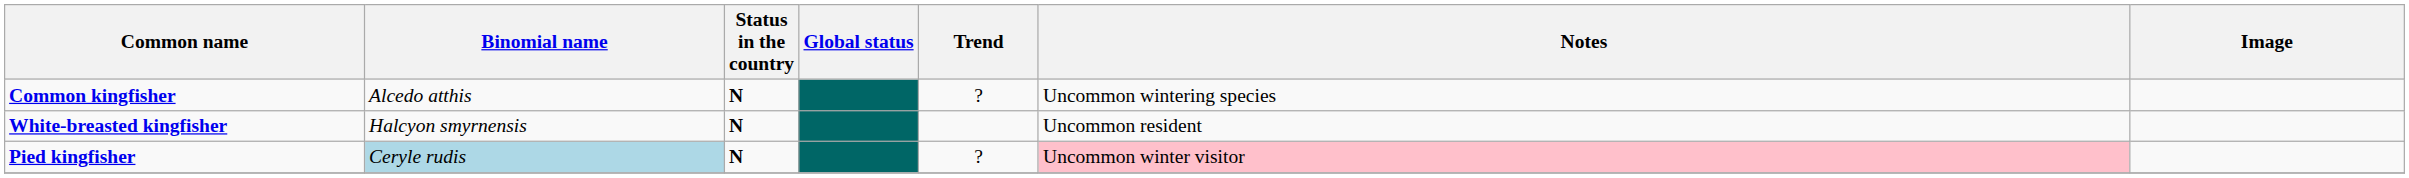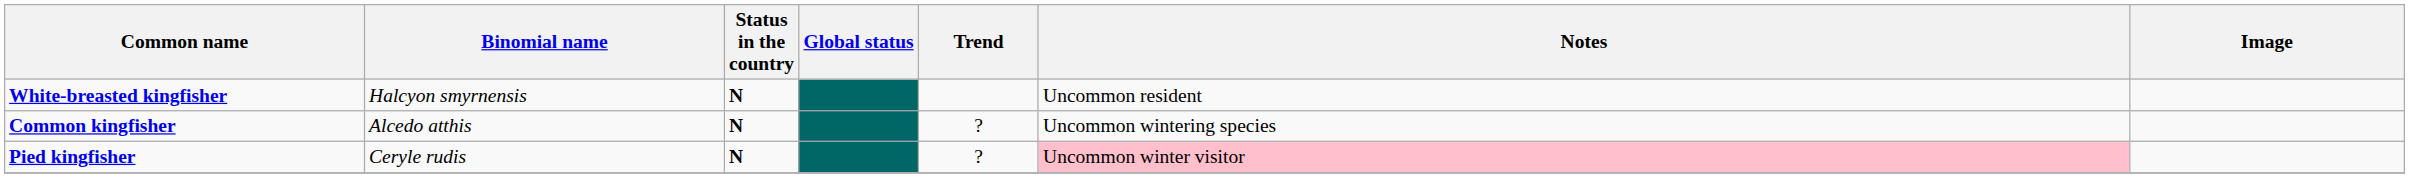 <table class="wikitable sortable">
 <tr>
 <th width="15%">Common name</th>
 <th width="15%"><a href='#'>Binomial name</a></th>
 <th data-sort-type="number" width="1%">Status in the country</th>
 <th width="5%"><a href='#'>Global status</a></th>
 <th width="5%">Trend</th>
 <th class="unsortable">Notes</th>
 <th class="unsortable">Image</th>
 </tr>
 <tr>
+<td><strong><a href='#'>White-breasted kingfisher</a></strong></td>
+<td><em>Halcyon smyrnensis</em></td>
+<td><strong>N</strong></td>
+<td align=center style="background: #006666"></td>
+<td align=center></td>
+<td>Uncommon resident</td>
+<td></td>
+</tr>
+<tr>
 <td><strong><a href='#'>Common kingfisher</a></strong></td>
 <td><em>Alcedo atthis</em></td>
 <td><strong>N</strong></td>
 <td align=center style="background: #006666"></td>
 <td align=center>?</td>
 <td>Uncommon wintering species</td>
 <td><br></td>
 </tr>
 <tr>
-<td><strong><a href='#'>White-breasted kingfisher</a></strong></td>
-<td><em>Halcyon smyrnensis</em></td>
-<td><strong>N</strong></td>
-<td align=center style="background: #006666"></td>
-<td align=center></td>
-<td>Uncommon resident</td>
-<td></td>
-</tr>
-<tr>
 <td><strong><a href='#'>Pied kingfisher</a></strong></td>
-<td style="background: lightblue;"><em>Ceryle rudis</em></td>
+<td><em>Ceryle rudis</em></td>
 <td><strong>N</strong></td>
 <td align=center style="background: #006666"></td>
 <td align=center>?</td>
 <td style="background: pink;">Uncommon winter visitor</td>
 <td></td>
 </tr>
 <tr>
 </tr>
 </table>
